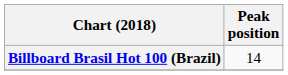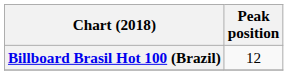 <table class="wikitable sortable plainrowheaders" style="text-align:center">
 <tr>
 <th scope="col">Chart (2018)</th>
 <th scope="col">Peak<br>position</th>
 </tr>
 <tr>
 <th scope="row"><a href='#'>Billboard Brasil Hot 100</a> (Brazil)</th>
-<td>14</td>
+<td>12</td>
 </tr>
 <tr>
 </tr>
 </table>
